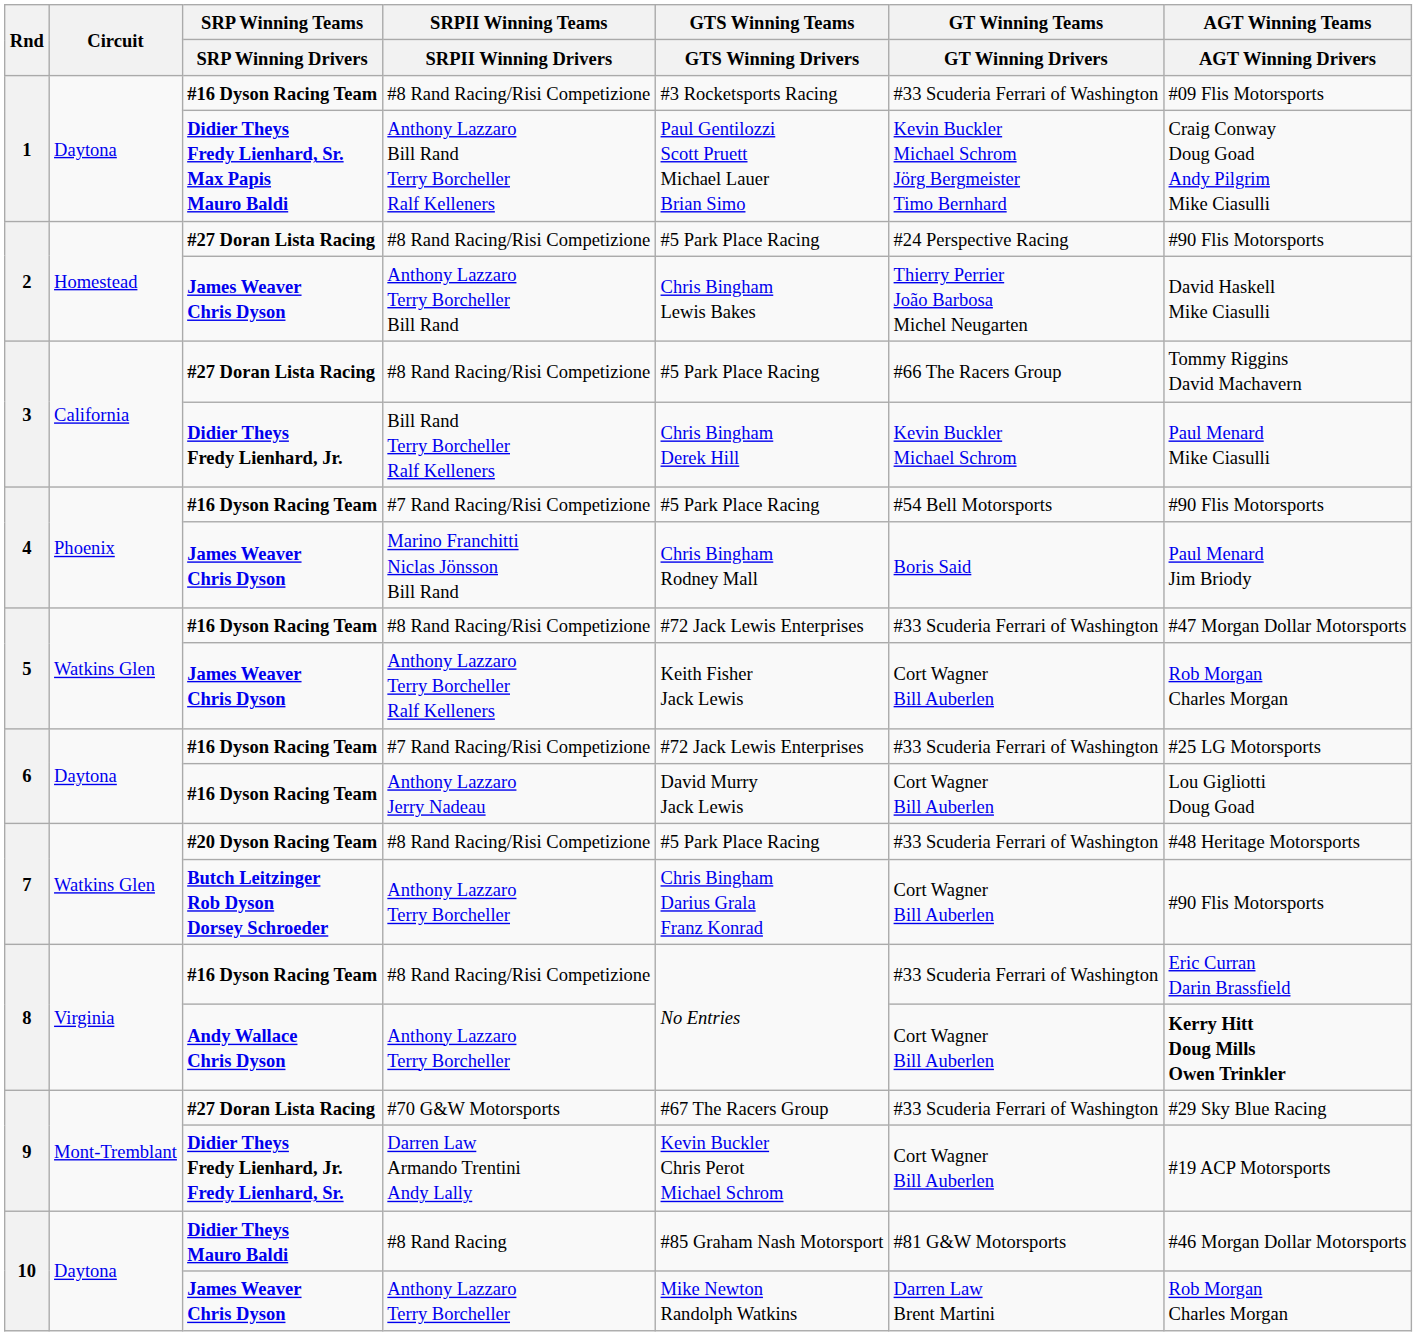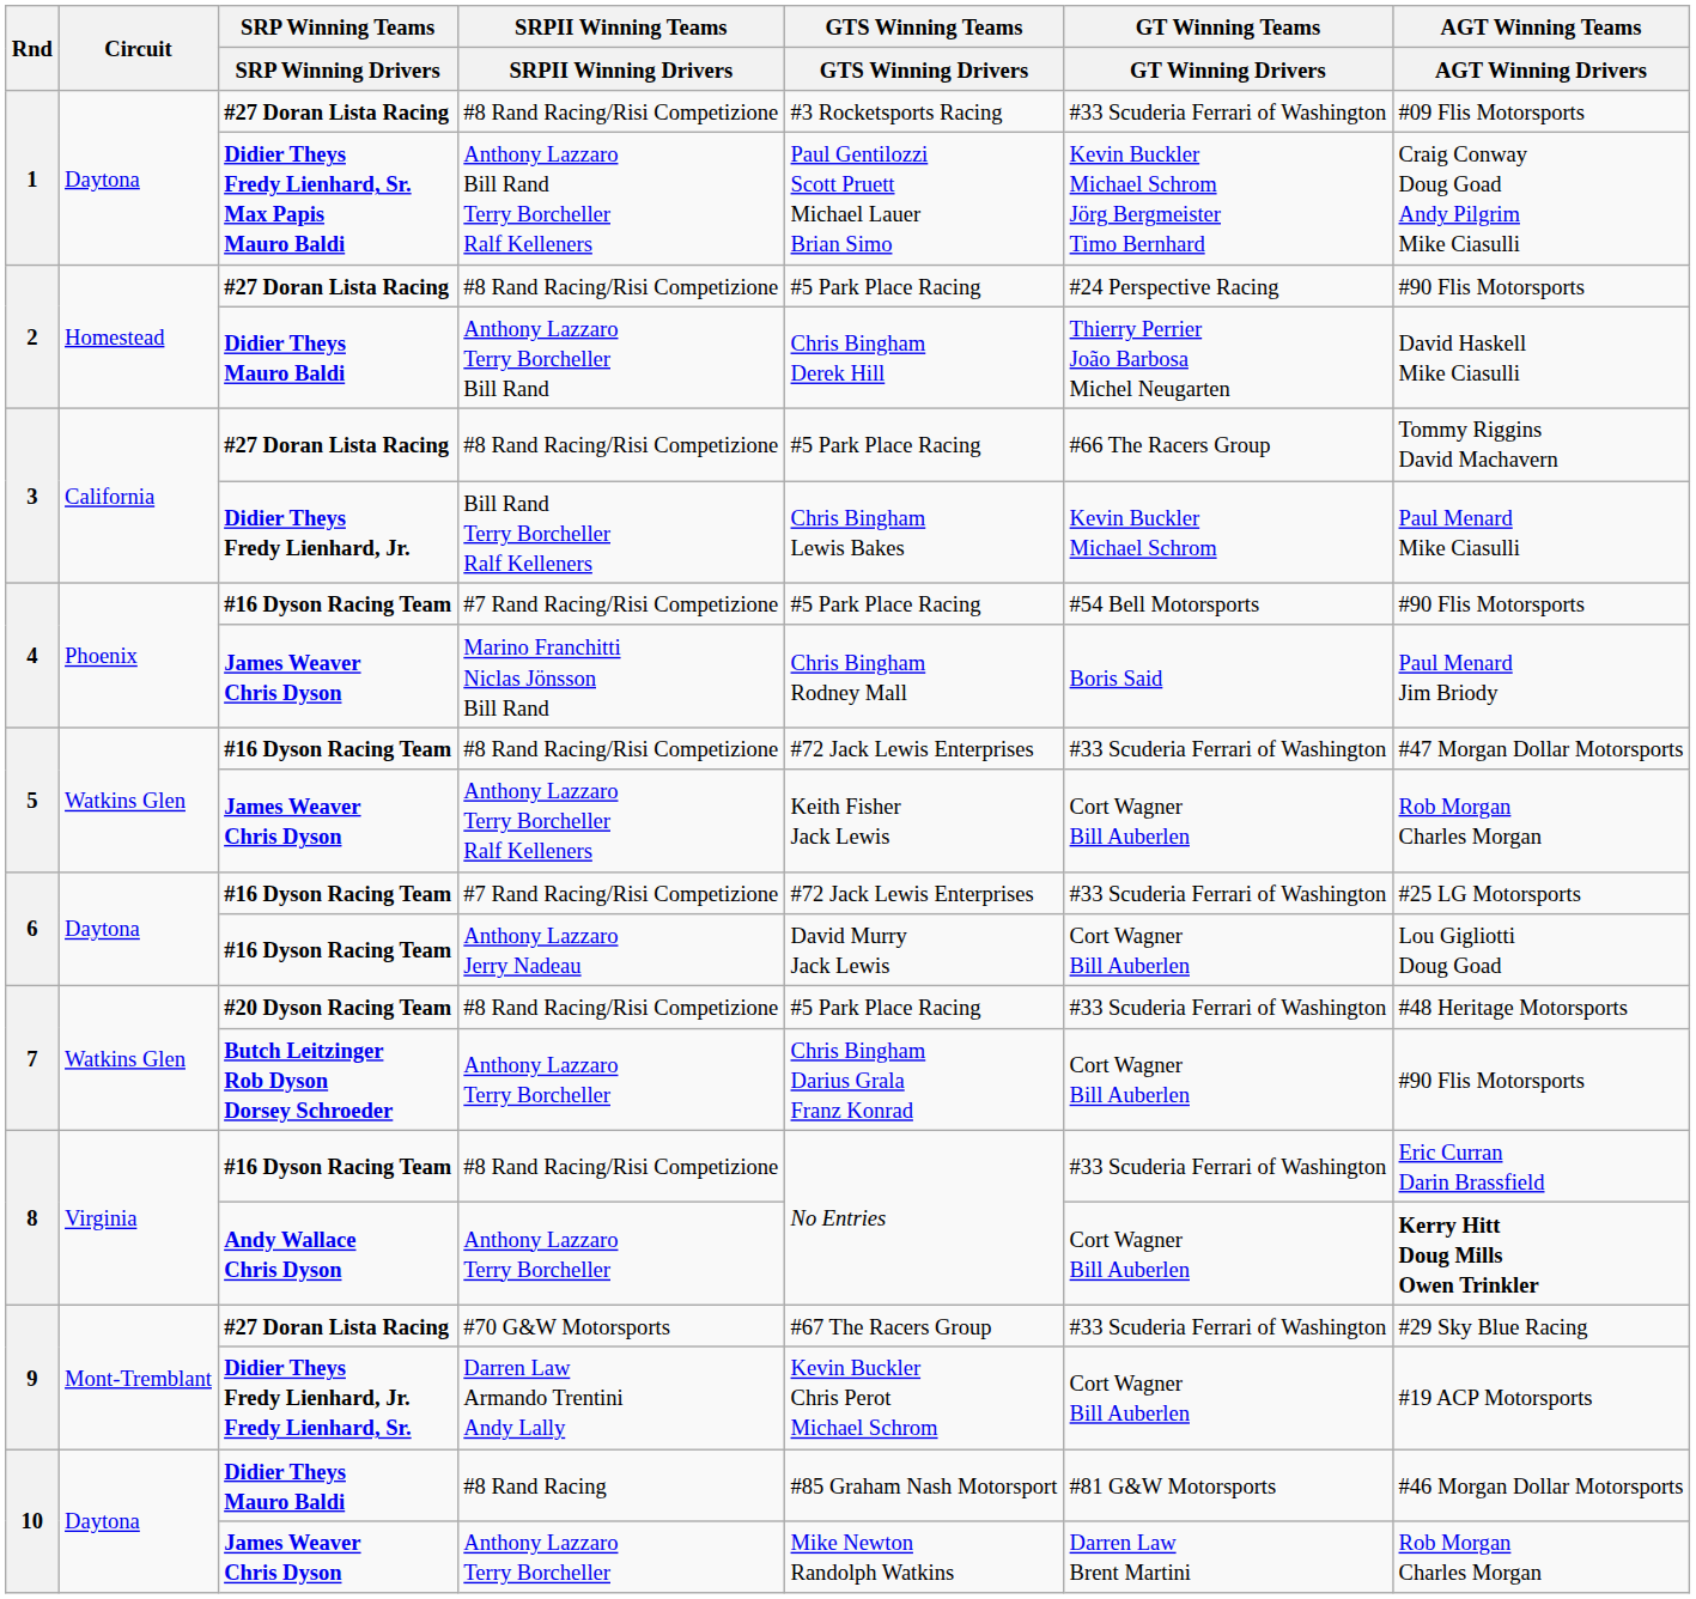 <table class="wikitable">
 <tr>
 <th rowspan="2"><small>Rnd</small></th>
 <th rowspan="2"><small>Circuit</small></th>
 <th><small>SRP Winning Teams</small></th>
 <th><small>SRPII Winning Teams</small></th>
 <th><small>GTS Winning Teams</small></th>
 <th><small>GT Winning Teams</small></th>
 <th><small>AGT Winning Teams</small></th>
 </tr>
 <tr>
 <th><small>SRP Winning Drivers</small></th>
 <th><small>SRPII Winning Drivers</small></th>
 <th><small>GTS Winning Drivers</small></th>
 <th><small>GT Winning Drivers</small></th>
 <th><small>AGT Winning Drivers</small></th>
 </tr>
 <tr>
 <th rowspan="2"><small>1</small></th>
 <td rowspan="2"><a href='#'><small>Daytona</small></a></td>
-<td><small><strong> #16 Dyson Racing Team</strong></small></td>
+<td> <small><strong>#27 Doran Lista Racing</strong></small></td>
 <td> <small>#8 Rand Racing/Risi Competizione</small></td>
 <td> <small>#3 Rocketsports Racing</small></td>
 <td><small> #33 Scuderia Ferrari of Washington</small></td>
 <td> <small>#09 Flis Motorsports</small></td>
 </tr>
 <tr>
 <td> <small><strong><a href='#'>Didier Theys</a></strong></small><br> <small><strong><a href='#'>Fredy Lienhard, Sr.</a></strong></small><br> <small><strong><a href='#'>Max Papis</a></strong></small><br> <small><strong><a href='#'>Mauro Baldi</a></strong></small></td>
 <td> <small><a href='#'>Anthony Lazzaro</a></small><br> <small>Bill Rand</small><br> <small><a href='#'>Terry Borcheller</a></small><br><small> <a href='#'>Ralf Kelleners</a></small></td>
 <td> <small><a href='#'>Paul Gentilozzi</a></small><br> <small><a href='#'>Scott Pruett</a></small><br> <small>Michael Lauer</small><br> <small><a href='#'>Brian Simo</a></small></td>
 <td> <small><a href='#'>Kevin Buckler</a></small><br> <small><a href='#'>Michael Schrom</a></small><br> <small><a href='#'>Jörg Bergmeister</a></small><br> <small><a href='#'>Timo Bernhard</a></small></td>
 <td> <small>Craig Conway</small><br> <small>Doug Goad</small><br> <small><a href='#'>Andy Pilgrim</a></small><br> <small>Mike Ciasulli</small></td>
 </tr>
 <tr>
 <th rowspan="2"><small>2</small></th>
 <td rowspan="2"><a href='#'><small>Homestead</small></a></td>
 <td><small> <strong>#27 Doran Lista Racing</strong></small></td>
 <td><small> #8 Rand Racing/Risi Competizione</small></td>
 <td><small> #5 Park Place Racing</small></td>
 <td><small> #24 Perspective Racing</small></td>
 <td><small> #90 Flis Motorsports</small></td>
 </tr>
 <tr>
-<td><small><strong> <a href='#'>James Weaver</a></strong></small><br><small><strong> <a href='#'>Chris Dyson</a></strong></small></td>
+<td><small> <strong><a href='#'>Didier Theys</a></strong></small><br><small> <strong><a href='#'>Mauro Baldi</a></strong></small></td>
 <td><small> <a href='#'>Anthony Lazzaro</a></small><br><small> <a href='#'>Terry Borcheller</a></small><br> <small>Bill Rand</small></td>
-<td><small> <a href='#'>Chris Bingham</a></small><br><small> Lewis Bakes</small></td>
+<td><small> <a href='#'>Chris Bingham</a></small><br><small> <a href='#'>Derek Hill</a></small></td>
 <td><small> <a href='#'>Thierry Perrier</a></small><br><small> <a href='#'>João Barbosa</a></small><br><small> Michel Neugarten</small></td>
 <td><small> David Haskell</small><br><small> Mike Ciasulli</small></td>
 </tr>
 <tr>
 <th rowspan="2"><small>3</small></th>
 <td rowspan="2"><a href='#'><small>California</small></a></td>
 <td> <small><strong>#27 Doran Lista Racing</strong></small></td>
 <td> <small>#8 Rand Racing/Risi Competizione</small></td>
 <td><small> #5 Park Place Racing</small></td>
 <td> <small>#66 The Racers Group</small></td>
 <td><small> Tommy Riggins</small><br><small> David Machavern</small></td>
 </tr>
 <tr>
 <td> <small><strong><a href='#'>Didier Theys</a></strong></small><br> <small><strong>Fredy Lienhard, Jr.</strong></small></td>
 <td> <small>Bill Rand</small><br> <small><a href='#'>Terry Borcheller</a></small><br><small> <a href='#'>Ralf Kelleners</a></small></td>
-<td><small> <a href='#'>Chris Bingham</a></small><br><small> <a href='#'>Derek Hill</a></small></td>
+<td><small> <a href='#'>Chris Bingham</a></small><br><small> Lewis Bakes</small></td>
 <td> <small><a href='#'>Kevin Buckler</a></small><br> <small><a href='#'>Michael Schrom</a></small></td>
 <td><small> <a href='#'>Paul Menard</a></small><br><small> Mike Ciasulli</small></td>
 </tr>
 <tr>
 <th rowspan="2"><small>4</small></th>
 <td rowspan="2"><a href='#'><small>Phoenix</small></a></td>
 <td><small><strong> #16 Dyson Racing Team</strong></small></td>
 <td><small> #7 Rand Racing/Risi Competizione</small></td>
 <td><small> #5 Park Place Racing</small></td>
 <td><small> #54 Bell Motorsports</small></td>
 <td><small> #90 Flis Motorsports</small></td>
 </tr>
 <tr>
 <td><small><strong> <a href='#'>James Weaver</a></strong></small><br><small><strong> <a href='#'>Chris Dyson</a></strong></small></td>
 <td><small> <a href='#'>Marino Franchitti</a></small><br><small> <a href='#'>Niclas Jönsson</a></small><br> <small>Bill Rand</small></td>
 <td><small> <a href='#'>Chris Bingham</a></small><br><small> Rodney Mall</small></td>
 <td><small> <a href='#'>Boris Said</a></small></td>
 <td><small> <a href='#'>Paul Menard</a></small><br><small> Jim Briody</small></td>
 </tr>
 <tr>
 <th rowspan="2"><small>5</small></th>
 <td rowspan="2"><a href='#'><small>Watkins Glen</small></a></td>
 <td><small><strong> #16 Dyson Racing Team</strong></small></td>
 <td><small> #8 Rand Racing/Risi Competizione</small></td>
 <td><small> #72 Jack Lewis Enterprises</small></td>
 <td><small> #33 Scuderia Ferrari of Washington</small></td>
 <td><small> #47 Morgan Dollar Motorsports</small></td>
 </tr>
 <tr>
 <td><small><strong> <a href='#'>James Weaver</a></strong></small><br><small><strong> <a href='#'>Chris Dyson</a></strong></small></td>
 <td><small> <a href='#'>Anthony Lazzaro</a></small><br><small> <a href='#'>Terry Borcheller</a></small><br><small> <a href='#'>Ralf Kelleners</a></small></td>
 <td><small> Keith Fisher</small><br><small> Jack Lewis</small></td>
 <td><small> Cort Wagner</small><br><small> <a href='#'>Bill Auberlen</a></small></td>
 <td><small> <a href='#'>Rob Morgan</a></small><br><small> Charles Morgan</small></td>
 </tr>
 <tr>
 <th rowspan="2"><small>6</small></th>
 <td rowspan="2"><a href='#'><small>Daytona</small></a></td>
 <td><small><strong> #16 Dyson Racing Team</strong></small></td>
 <td><small> #7 Rand Racing/Risi Competizione</small></td>
 <td><small> #72 Jack Lewis Enterprises</small></td>
 <td><small> #33 Scuderia Ferrari of Washington</small></td>
 <td><small> #25 LG Motorsports</small></td>
 </tr>
 <tr>
 <td><small><strong> #16 Dyson Racing Team</strong></small></td>
 <td><small> <a href='#'>Anthony Lazzaro</a></small><br><small> <a href='#'>Jerry Nadeau</a></small></td>
 <td><small> David Murry</small><br><small> Jack Lewis</small></td>
 <td><small> Cort Wagner</small><br><small> <a href='#'>Bill Auberlen</a></small></td>
 <td><small> Lou Gigliotti</small><br><small> Doug Goad</small></td>
 </tr>
 <tr>
 <th rowspan="2"><small>7</small></th>
 <td rowspan="2"><a href='#'><small>Watkins Glen</small></a></td>
 <td><small><strong> #20 Dyson Racing Team</strong></small></td>
 <td><small> #8 Rand Racing/Risi Competizione</small></td>
 <td><small> #5 Park Place Racing</small></td>
 <td><small> #33 Scuderia Ferrari of Washington</small></td>
 <td><small> #48 Heritage Motorsports</small></td>
 </tr>
 <tr>
 <td><small><strong> <a href='#'>Butch Leitzinger</a></strong></small><br><small><strong> <a href='#'>Rob Dyson</a></strong></small><br><small><strong> <a href='#'>Dorsey Schroeder</a></strong></small></td>
 <td><small> <a href='#'>Anthony Lazzaro</a></small><br><small> <a href='#'>Terry Borcheller</a></small></td>
 <td><small> <a href='#'>Chris Bingham</a></small><br><small> <a href='#'>Darius Grala</a></small><br><small> <a href='#'>Franz Konrad</a></small></td>
 <td><small> Cort Wagner</small><br><small> <a href='#'>Bill Auberlen</a></small></td>
 <td><small> #90 Flis Motorsports</small></td>
 </tr>
 <tr>
 <th rowspan="2"><small>8</small></th>
 <td rowspan="2"><a href='#'><small>Virginia</small></a></td>
 <td><small><strong> #16 Dyson Racing Team</strong></small></td>
 <td><small> #8 Rand Racing/Risi Competizione</small></td>
 <td rowspan="2"><em><small>No Entries</small></em></td>
 <td><small> #33 Scuderia Ferrari of Washington</small></td>
 <td><small> <a href='#'>Eric Curran</a></small><br><small> <a href='#'>Darin Brassfield</a></small></td>
 </tr>
 <tr>
 <td><small><strong> <a href='#'>Andy Wallace</a></strong></small><br><small><strong> <a href='#'>Chris Dyson</a></strong></small></td>
 <td><small> <a href='#'>Anthony Lazzaro</a></small><br><small> <a href='#'>Terry Borcheller</a></small></td>
 <td><small> Cort Wagner</small><br><small> <a href='#'>Bill Auberlen</a></small></td>
 <td><strong><small> Kerry Hitt</small><br><small> Doug Mills</small><br><small> Owen Trinkler</small></strong></td>
 </tr>
 <tr>
 <th rowspan="2"><small>9</small></th>
 <td rowspan="2"><a href='#'><small>Mont-Tremblant</small></a></td>
 <td> <small><strong>#27 Doran Lista Racing</strong></small></td>
 <td><small></small> <small>#70 G&W Motorsports</small></td>
 <td> <small>#67 The Racers Group</small></td>
 <td><small> #33 Scuderia Ferrari of Washington</small></td>
 <td><small> #29 Sky Blue Racing</small></td>
 </tr>
 <tr>
 <td> <small><strong><a href='#'>Didier Theys</a></strong></small><br> <small><strong>Fredy Lienhard, Jr.</strong></small><br> <small><strong><a href='#'>Fredy Lienhard, Sr.</a></strong></small></td>
 <td><small> <a href='#'>Darren Law</a></small><br><small> Armando Trentini</small><br><small> <a href='#'>Andy Lally</a></small></td>
 <td> <small><a href='#'>Kevin Buckler</a></small><br> <small>Chris Perot</small><br> <small><a href='#'>Michael Schrom</a></small></td>
 <td><small> Cort Wagner</small><br><small> <a href='#'>Bill Auberlen</a></small></td>
 <td><small> #19 ACP Motorsports</small></td>
 </tr>
 <tr>
 <th rowspan="2"><small>10</small></th>
 <td rowspan="2"><a href='#'><small>Daytona</small></a></td>
 <td><small> <strong><a href='#'>Didier Theys</a></strong></small><br><small> <strong><a href='#'>Mauro Baldi</a></strong></small></td>
 <td><small> #8 Rand Racing</small></td>
 <td><small> #85 Graham Nash Motorsport</small></td>
 <td><small> #81 G&W Motorsports</small></td>
 <td><small> #46 Morgan Dollar Motorsports</small></td>
 </tr>
 <tr>
 <td><small><strong> <a href='#'>James Weaver</a></strong></small><br><small><strong> <a href='#'>Chris Dyson</a></strong></small></td>
 <td><small> <a href='#'>Anthony Lazzaro</a></small><br><small> <a href='#'>Terry Borcheller</a></small></td>
 <td><small> <a href='#'>Mike Newton</a></small><br><small> Randolph Watkins</small></td>
 <td><small> <a href='#'>Darren Law</a></small><br><small> Brent Martini</small></td>
 <td><small> <a href='#'>Rob Morgan</a></small><br><small> Charles Morgan</small></td>
 </tr>
 </table>
